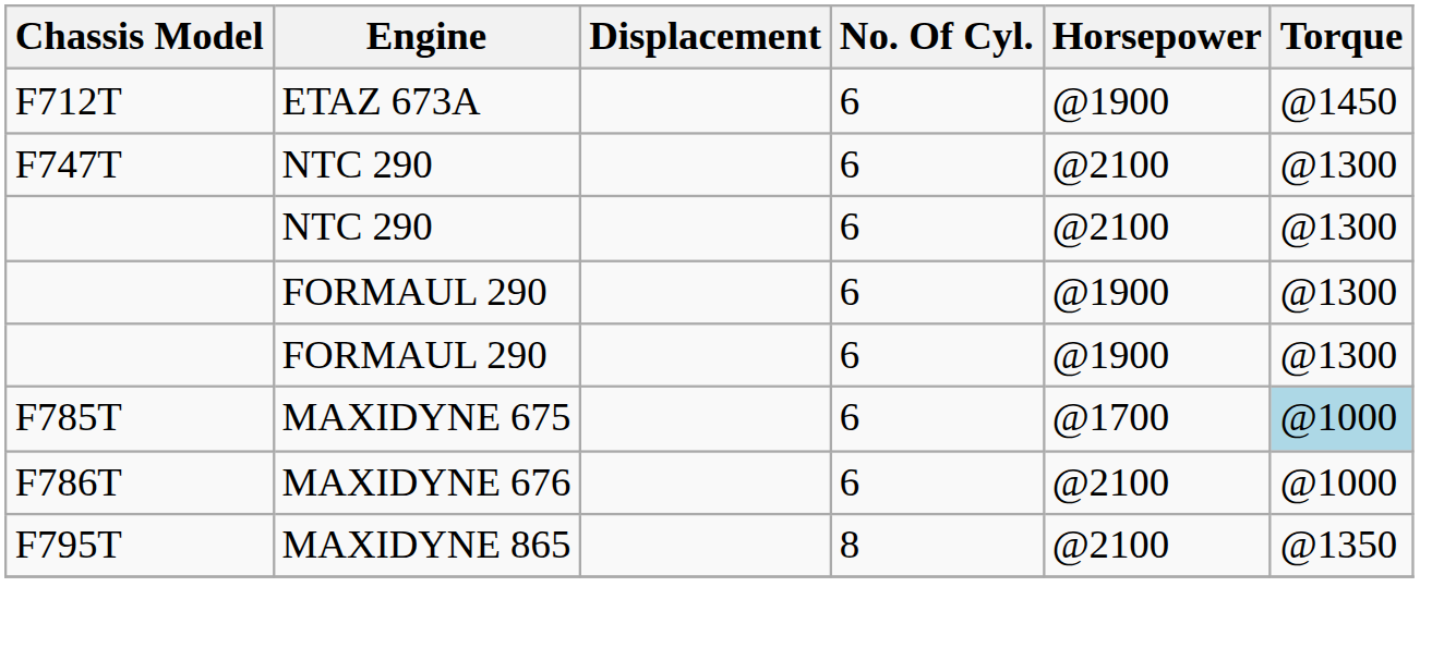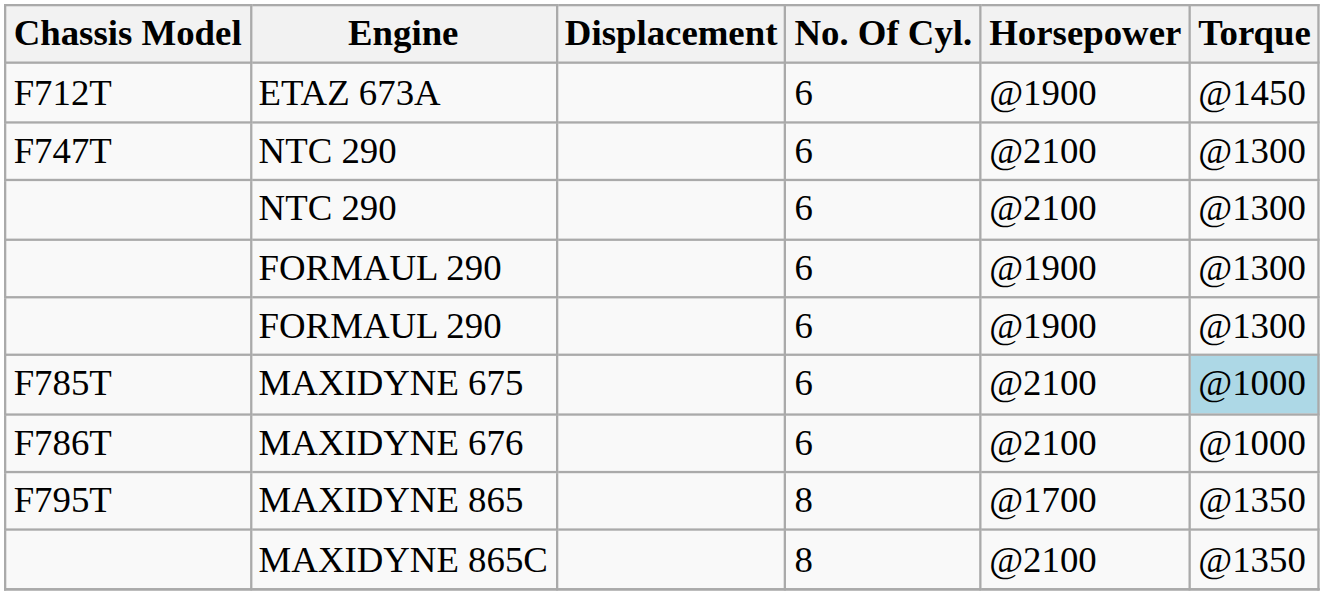 <table class="wikitable">
 <tr>
 <th>Chassis Model</th>
 <th>Engine</th>
 <th>Displacement</th>
 <th>No. Of Cyl.</th>
 <th>Horsepower</th>
 <th>Torque</th>
 </tr>
 <tr>
 <td>F712T</td>
 <td>ETAZ 673A</td>
 <td></td>
 <td>6</td>
 <td>@1900</td>
 <td>@1450</td>
 </tr>
 <tr>
 <td>F747T</td>
 <td>NTC 290</td>
 <td></td>
 <td>6</td>
 <td>@2100</td>
 <td>@1300</td>
 </tr>
 <tr>
 <td></td>
 <td>NTC 290</td>
 <td></td>
 <td>6</td>
 <td>@2100</td>
 <td>@1300</td>
 </tr>
 <tr>
 <td></td>
 <td>FORMAUL 290</td>
 <td></td>
 <td>6</td>
 <td>@1900</td>
 <td>@1300</td>
 </tr>
 <tr>
 <td></td>
 <td>FORMAUL 290</td>
 <td></td>
 <td>6</td>
 <td>@1900</td>
 <td>@1300</td>
 </tr>
 <tr>
 <td>F785T</td>
 <td>MAXIDYNE 675</td>
 <td></td>
 <td>6</td>
-<td>@1700</td>
+<td>@2100</td>
 <td style="background: lightblue;">@1000</td>
 </tr>
 <tr>
 <td>F786T</td>
 <td>MAXIDYNE 676</td>
 <td></td>
 <td>6</td>
 <td>@2100</td>
 <td>@1000</td>
 </tr>
 <tr>
 <td>F795T</td>
 <td>MAXIDYNE 865</td>
 <td></td>
 <td>8</td>
+<td>@1700</td>
+<td>@1350</td>
+</tr>
+<tr>
+<td></td>
+<td>MAXIDYNE 865C</td>
+<td></td>
+<td>8</td>
 <td>@2100</td>
 <td>@1350</td>
 </tr>
 <tr>
 </tr>
 </table>
